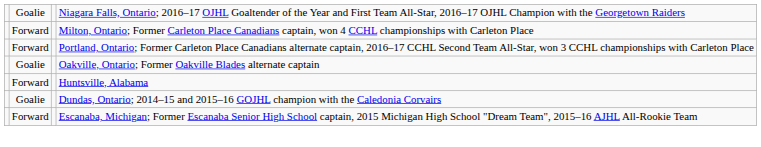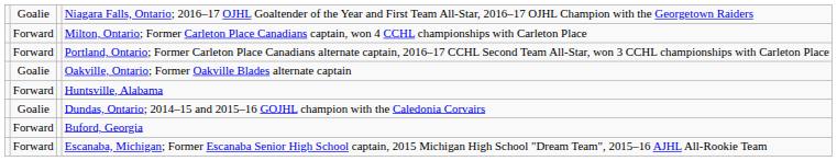 <table class="wikitable sortable" style="text-align:center;">
 <tr>
 <td></td>
 <td>Goalie</td>
 <td></td>
 <td align=left><a href='#'>Niagara Falls, Ontario</a>; 2016–17 <a href='#'>OJHL</a> Goaltender of the Year and First Team All-Star, 2016–17 OJHL Champion with the <a href='#'>Georgetown Raiders</a></td>
 </tr>
 <tr>
 <td></td>
 <td>Forward</td>
 <td></td>
 <td align=left><a href='#'>Milton, Ontario</a>; Former <a href='#'>Carleton Place Canadians</a> captain, won 4 <a href='#'>CCHL</a> championships with Carleton Place</td>
 </tr>
 <tr>
 <td></td>
 <td>Forward</td>
 <td></td>
 <td align=left><a href='#'>Portland, Ontario</a>; Former Carleton Place Canadians alternate captain, 2016–17 CCHL Second Team All-Star, won 3 CCHL championships with Carleton Place</td>
 </tr>
 <tr>
 <td></td>
 <td>Goalie</td>
 <td></td>
 <td align=left><a href='#'>Oakville, Ontario</a>; Former <a href='#'>Oakville Blades</a> alternate captain</td>
 </tr>
 <tr>
 <td></td>
 <td>Forward</td>
 <td></td>
 <td align=left><a href='#'>Huntsville, Alabama</a></td>
 </tr>
 <tr>
 <td></td>
 <td>Goalie</td>
 <td></td>
 <td align=left><a href='#'>Dundas, Ontario</a>; 2014–15 and 2015–16 <a href='#'>GOJHL</a> champion with the <a href='#'>Caledonia Corvairs</a></td>
 </tr>
 <tr>
 <td></td>
 <td>Forward</td>
 <td></td>
+<td align=left><a href='#'>Buford, Georgia</a></td>
+</tr>
+<tr>
+<td></td>
+<td>Forward</td>
+<td></td>
 <td align=left><a href='#'>Escanaba, Michigan</a>; Former <a href='#'>Escanaba Senior High School</a> captain, 2015 Michigan High School "Dream Team", 2015–16 <a href='#'>AJHL</a> All-Rookie Team</td>
 </tr>
 </table>
